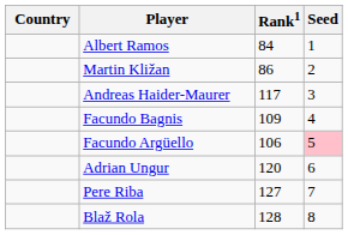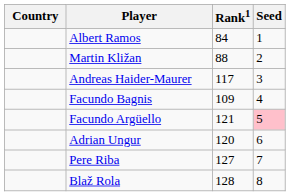 <table class="sortable wikitable">
 <tr>
 <th width="70">Country</th>
 <th width="175">Player</th>
 <th>Rank<sup>1</sup></th>
 <th>Seed</th>
 </tr>
 <tr>
 <td></td>
 <td><a href='#'>Albert Ramos</a></td>
 <td>84</td>
 <td>1</td>
 </tr>
 <tr>
 <td></td>
 <td><a href='#'>Martin Kližan</a></td>
-<td>86</td>
+<td>88</td>
 <td>2</td>
 </tr>
 <tr>
 <td></td>
 <td><a href='#'>Andreas Haider-Maurer</a></td>
 <td>117</td>
 <td>3</td>
 </tr>
 <tr>
 <td></td>
 <td><a href='#'>Facundo Bagnis</a></td>
 <td>109</td>
 <td>4</td>
 </tr>
 <tr>
 <td></td>
 <td><a href='#'>Facundo Argüello</a></td>
-<td>106</td>
+<td>121</td>
 <td style="background: pink;">5</td>
 </tr>
 <tr>
 <td></td>
 <td><a href='#'>Adrian Ungur</a></td>
 <td>120</td>
 <td>6</td>
 </tr>
 <tr>
 <td></td>
 <td><a href='#'>Pere Riba</a></td>
 <td>127</td>
 <td>7</td>
 </tr>
 <tr>
 <td></td>
 <td><a href='#'>Blaž Rola</a></td>
 <td>128</td>
 <td>8</td>
 </tr>
 </table>
